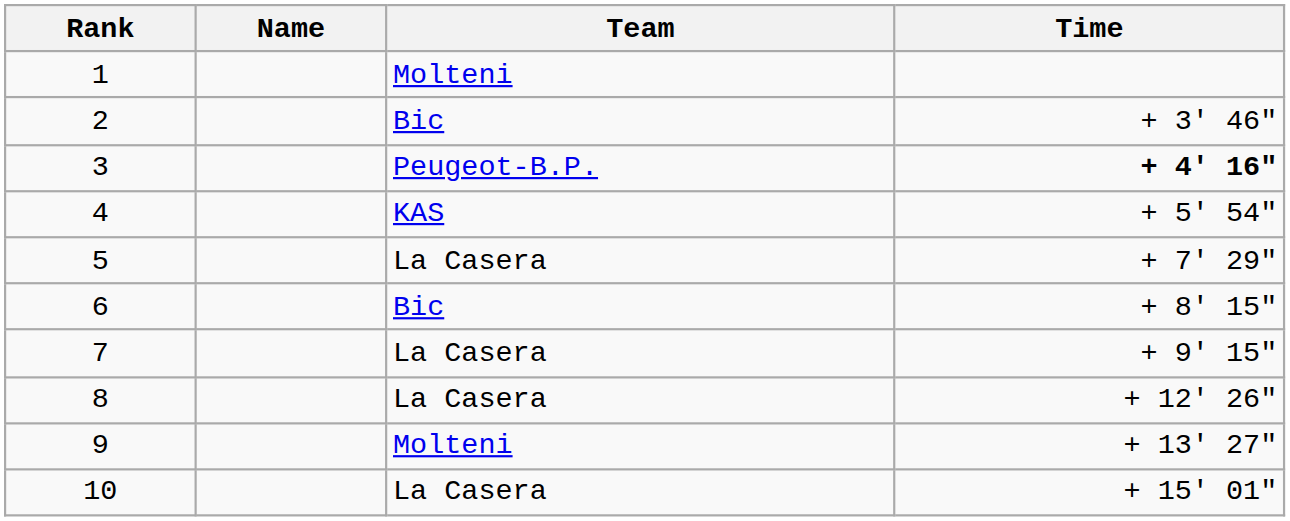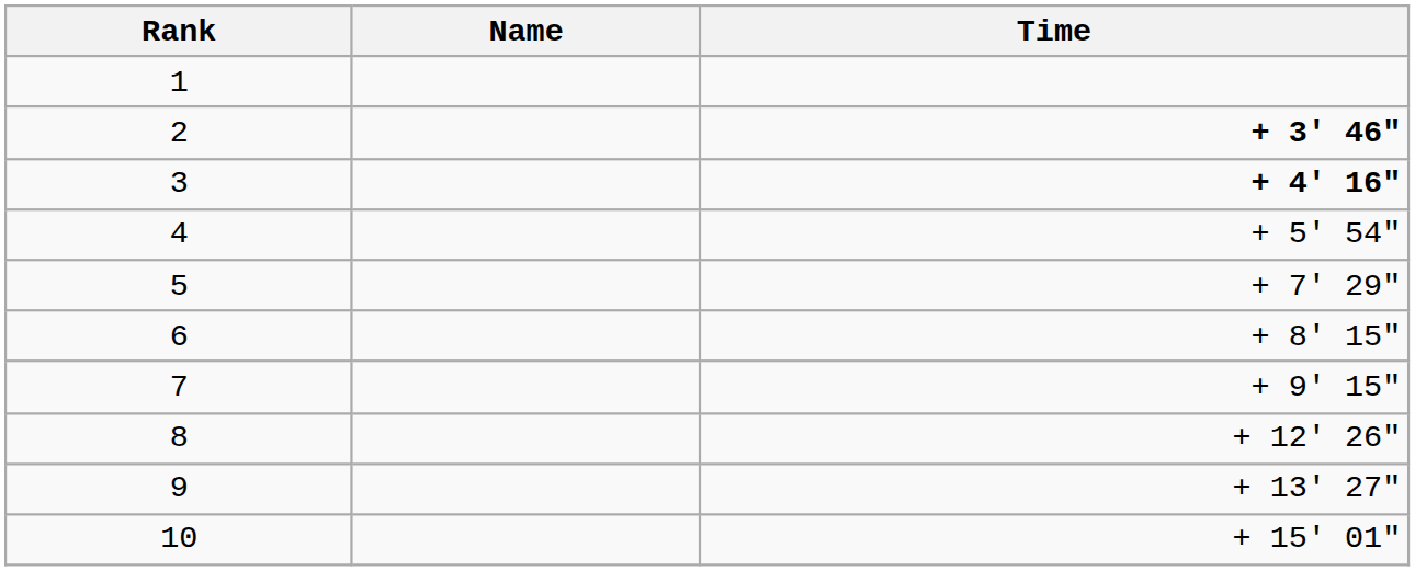 <table class="wikitable" style="width:45em;margin-bottom:0;">
 <tr>
 <th>Rank</th>
 <th>Name</th>
-<th>Team</th>
 <th>Time</th>
 </tr>
 <tr>
 <td style="text-align:center;">1</td>
 <td>   </td>
-<td><a href='#'>Molteni</a></td>
 <td align=right></td>
 </tr>
 <tr>
 <td style="text-align:center;">2</td>
 <td></td>
-<td><a href='#'>Bic</a></td>
-<td align=right>+ 3' 46"</td>
+<td align=right><strong>+ 3' 46"</strong></td>
 </tr>
 <tr>
 <td style="text-align:center;">3</td>
 <td></td>
-<td><a href='#'>Peugeot-B.P.</a></td>
 <td align=right><strong>+ 4' 16"</strong></td>
 </tr>
 <tr>
 <td style="text-align:center;">4</td>
 <td></td>
-<td><a href='#'>KAS</a></td>
 <td align=right>+ 5' 54"</td>
 </tr>
 <tr>
 <td style="text-align:center;">5</td>
 <td></td>
-<td>La Casera</td>
 <td align=right>+ 7' 29"</td>
 </tr>
 <tr>
 <td style="text-align:center;">6</td>
 <td></td>
-<td><a href='#'>Bic</a></td>
 <td align=right>+ 8' 15"</td>
 </tr>
 <tr>
 <td style="text-align:center;">7</td>
 <td></td>
-<td>La Casera</td>
 <td align=right>+ 9' 15"</td>
 </tr>
 <tr>
 <td style="text-align:center;">8</td>
 <td></td>
-<td>La Casera</td>
 <td align=right>+ 12' 26"</td>
 </tr>
 <tr>
 <td style="text-align:center;">9</td>
 <td></td>
-<td><a href='#'>Molteni</a></td>
 <td align=right>+ 13' 27"</td>
 </tr>
 <tr>
 <td style="text-align:center;">10</td>
 <td></td>
-<td>La Casera</td>
 <td align=right>+ 15' 01"</td>
 </tr>
 </table>
